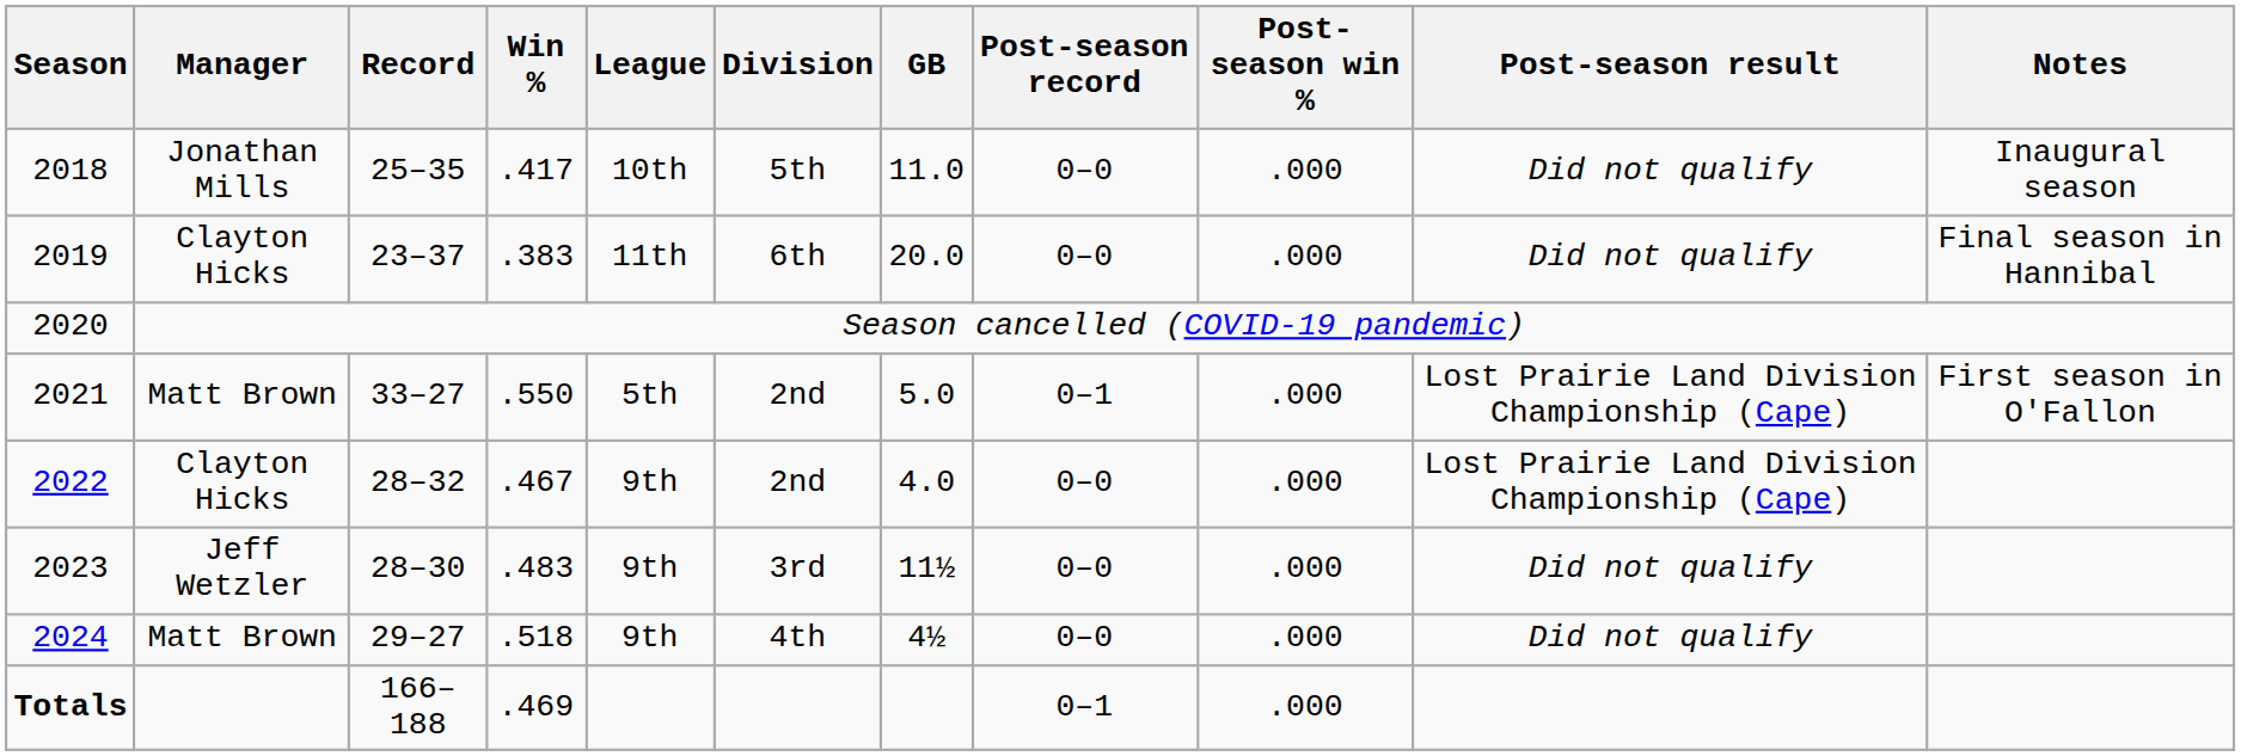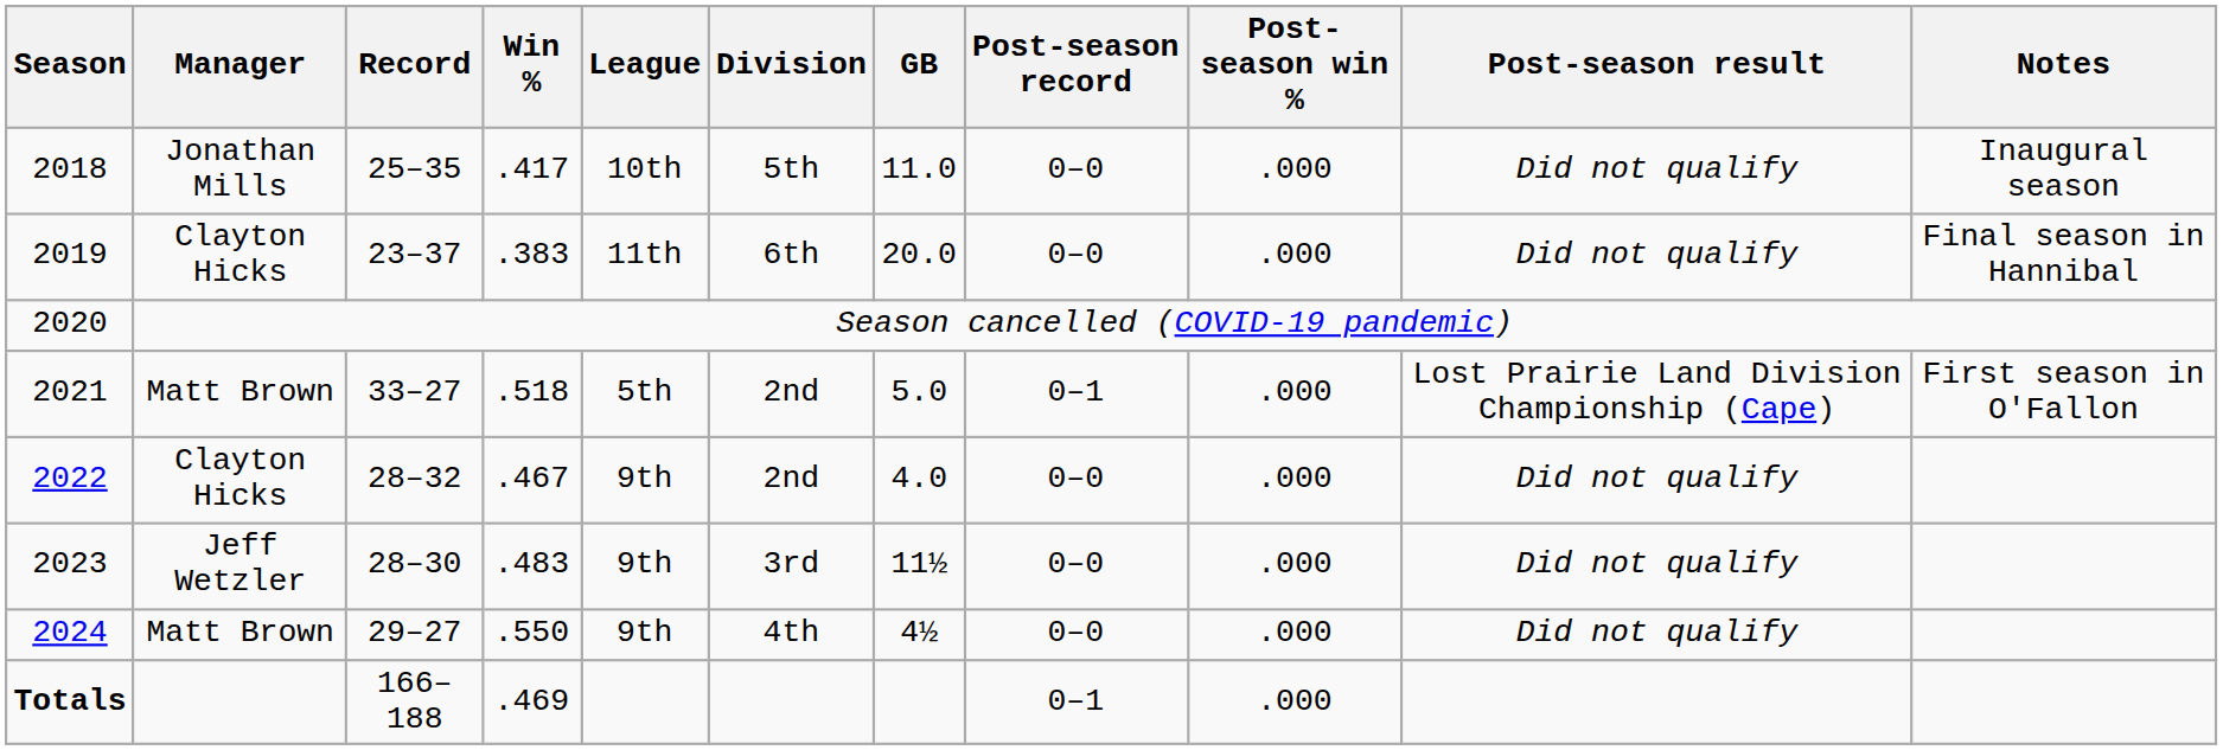 <table class="wikitable sortable" style="font-size: 95%; text-align:center;">
 <tr>
 <th>Season</th>
 <th>Manager</th>
 <th>Record</th>
 <th>Win %</th>
 <th>League</th>
 <th>Division</th>
 <th>GB</th>
 <th>Post-season record</th>
 <th>Post-season win %</th>
 <th>Post-season result</th>
 <th>Notes</th>
 </tr>
 <tr>
 <td>2018</td>
 <td>Jonathan Mills</td>
 <td>25–35</td>
 <td>.417</td>
 <td>10th</td>
 <td>5th</td>
 <td>11.0</td>
 <td>0–0</td>
 <td>.000</td>
 <td><em>Did not qualify</em></td>
 <td>Inaugural season</td>
 </tr>
 <tr>
 <td>2019</td>
 <td>Clayton Hicks</td>
 <td>23–37</td>
 <td>.383</td>
 <td>11th</td>
 <td>6th</td>
 <td>20.0</td>
 <td>0–0</td>
 <td>.000</td>
 <td><em>Did not qualify</em></td>
 <td>Final season in Hannibal</td>
 </tr>
 <tr>
 <td>2020</td>
 <td colspan="10"><em>Season cancelled (<a href='#'>COVID-19 pandemic</a>)</em></td>
 </tr>
 <tr>
 <td>2021</td>
 <td>Matt Brown</td>
 <td>33–27</td>
-<td>.550</td>
+<td>.518</td>
 <td>5th</td>
 <td>2nd</td>
 <td>5.0</td>
 <td>0–1</td>
 <td>.000</td>
 <td>Lost Prairie Land Division Championship (<a href='#'>Cape</a>)</td>
 <td>First season in O'Fallon</td>
 </tr>
 <tr>
 <td><a href='#'>2022</a></td>
 <td>Clayton Hicks</td>
 <td>28–32</td>
 <td>.467</td>
 <td>9th</td>
 <td>2nd</td>
 <td>4.0</td>
 <td>0–0</td>
 <td>.000</td>
-<td>Lost Prairie Land Division Championship (<a href='#'>Cape</a>)</td>
+<td><em>Did not qualify</em></td>
 <td></td>
 </tr>
 <tr>
 <td>2023</td>
 <td>Jeff Wetzler</td>
 <td>28–30</td>
 <td>.483</td>
 <td>9th</td>
 <td>3rd</td>
 <td>11½</td>
 <td>0–0</td>
 <td>.000</td>
 <td><em>Did not qualify</em></td>
 <td></td>
 </tr>
 <tr>
 <td><a href='#'>2024</a></td>
 <td>Matt Brown</td>
 <td>29–27</td>
-<td>.518</td>
+<td>.550</td>
 <td>9th</td>
 <td>4th</td>
 <td>4½</td>
 <td>0–0</td>
 <td>.000</td>
 <td><em>Did not qualify</em></td>
 <td></td>
 </tr>
 <tr>
 <td><strong>Totals</strong></td>
 <td></td>
 <td>166–188</td>
 <td>.469</td>
 <td></td>
 <td></td>
 <td></td>
 <td>0–1</td>
 <td>.000</td>
 <td></td>
 <td></td>
 </tr>
 </table>
